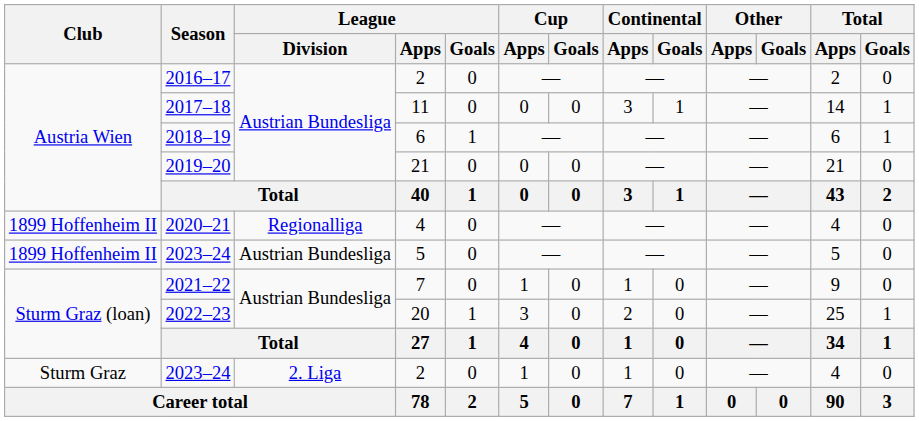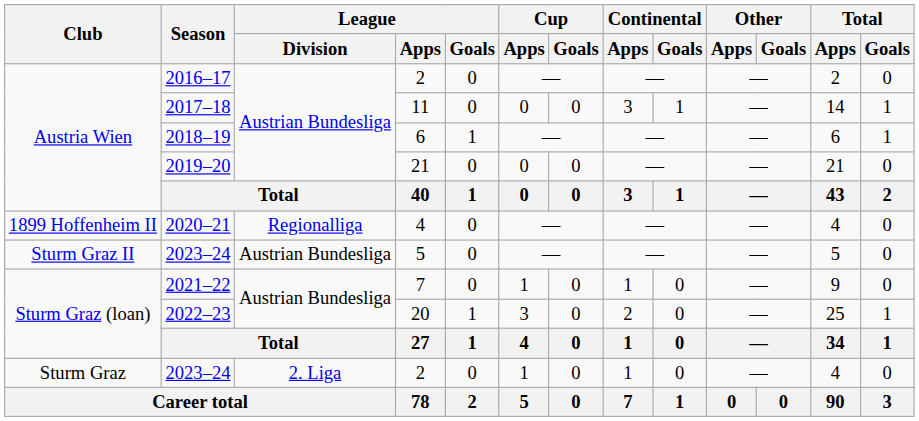 <table class="wikitable" style="text-align:center">
 <tr>
 <th rowspan="2">Club</th>
 <th rowspan="2">Season</th>
 <th colspan="3">League</th>
 <th colspan="2">Cup</th>
 <th colspan="2">Continental</th>
 <th colspan="2">Other</th>
 <th colspan="2">Total</th>
 </tr>
 <tr>
 <th>Division</th>
 <th>Apps</th>
 <th>Goals</th>
 <th>Apps</th>
 <th>Goals</th>
 <th>Apps</th>
 <th>Goals</th>
 <th>Apps</th>
 <th>Goals</th>
 <th>Apps</th>
 <th>Goals</th>
 </tr>
 <tr>
 <td rowspan="5"><a href='#'>Austria Wien</a></td>
 <td><a href='#'>2016–17</a></td>
 <td rowspan="4"><a href='#'>Austrian Bundesliga</a></td>
 <td>2</td>
 <td>0</td>
 <td colspan="2">—</td>
 <td colspan="2">—</td>
 <td colspan="2">—</td>
 <td>2</td>
 <td>0</td>
 </tr>
 <tr>
 <td><a href='#'>2017–18</a></td>
 <td>11</td>
 <td>0</td>
 <td>0</td>
 <td>0</td>
 <td>3</td>
 <td>1</td>
 <td colspan="2">—</td>
 <td>14</td>
 <td>1</td>
 </tr>
 <tr>
 <td><a href='#'>2018–19</a></td>
 <td>6</td>
 <td>1</td>
 <td colspan="2">—</td>
 <td colspan="2">—</td>
 <td colspan="2">—</td>
 <td>6</td>
 <td>1</td>
 </tr>
 <tr>
 <td><a href='#'>2019–20</a></td>
 <td>21</td>
 <td>0</td>
 <td>0</td>
 <td>0</td>
 <td colspan="2">—</td>
 <td colspan="2">—</td>
 <td>21</td>
 <td>0</td>
 </tr>
 <tr>
 <th colspan="2">Total</th>
 <th>40</th>
 <th>1</th>
 <th>0</th>
 <th>0</th>
 <th>3</th>
 <th>1</th>
 <th colspan="2">—</th>
 <th>43</th>
 <th>2</th>
 </tr>
 <tr>
 <td><a href='#'>1899 Hoffenheim II</a></td>
 <td><a href='#'>2020–21</a></td>
 <td><a href='#'>Regionalliga</a></td>
 <td>4</td>
 <td>0</td>
 <td colspan="2">—</td>
 <td colspan="2">—</td>
 <td colspan="2">—</td>
 <td>4</td>
 <td>0</td>
 </tr>
 <tr>
-<td><a href='#'>1899 Hoffenheim II</a></td>
+<td><a href='#'>Sturm Graz II</a></td>
 <td><a href='#'>2023–24</a></td>
 <td>Austrian Bundesliga</td>
 <td>5</td>
 <td>0</td>
 <td colspan="2">—</td>
 <td colspan="2">—</td>
 <td colspan="2">—</td>
 <td>5</td>
 <td>0</td>
 </tr>
 <tr>
 <td rowspan="3"><a href='#'>Sturm Graz</a> (loan)</td>
 <td><a href='#'>2021–22</a></td>
 <td rowspan="2">Austrian Bundesliga</td>
 <td>7</td>
 <td>0</td>
 <td>1</td>
 <td>0</td>
 <td>1</td>
 <td>0</td>
 <td colspan="2">—</td>
 <td>9</td>
 <td>0</td>
 </tr>
 <tr>
 <td><a href='#'>2022–23</a></td>
 <td>20</td>
 <td>1</td>
 <td>3</td>
 <td>0</td>
 <td>2</td>
 <td>0</td>
 <td colspan="2">—</td>
 <td>25</td>
 <td>1</td>
 </tr>
 <tr>
 <th colspan="2">Total</th>
 <th>27</th>
 <th>1</th>
 <th>4</th>
 <th>0</th>
 <th>1</th>
 <th>0</th>
 <th colspan="2">—</th>
 <th>34</th>
 <th>1</th>
 </tr>
 <tr>
 <td>Sturm Graz</td>
 <td><a href='#'>2023–24</a></td>
 <td><a href='#'>2. Liga</a></td>
 <td>2</td>
 <td>0</td>
 <td>1</td>
 <td>0</td>
 <td>1</td>
 <td>0</td>
 <td colspan="2">—</td>
 <td>4</td>
 <td>0</td>
 </tr>
 <tr>
 <th colspan="3">Career total</th>
 <th>78</th>
 <th>2</th>
 <th>5</th>
 <th>0</th>
 <th>7</th>
 <th>1</th>
 <th>0</th>
 <th>0</th>
 <th>90</th>
 <th>3</th>
 </tr>
 </table>
